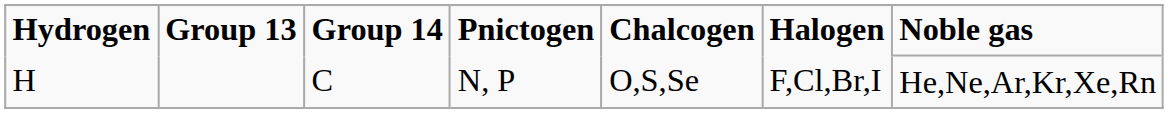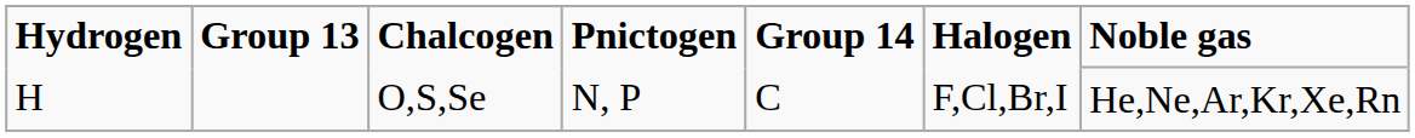 <table class="wikitable floatright" style="margin-left: 0.5em;">
 <tr>
 <td style="border-bottom: none; vertical-align: text-top"><strong>Hydrogen</strong></td>
 <td style="border-bottom: none; vertical-align: text-top"><strong>Group 13</strong></td>
+<td style="border-bottom: none; vertical-align: text-top"><strong>Chalcogen</strong></td>
+<td style="border-bottom: none; vertical-align: text-top"><strong>Pnictogen</strong></td>
 <td style="border-bottom: none; vertical-align: text-top"><strong>Group 14</strong></td>
-<td style="border-bottom: none; vertical-align: text-top"><strong>Pnictogen</strong></td>
-<td style="border-bottom: none; vertical-align: text-top"><strong>Chalcogen</strong></td>
 <td style="border-bottom: none; vertical-align: text-top"><strong>Halogen</strong></td>
 <td style="border-bottom: none; vertical-align: text-top"><strong>Noble gas</strong></td>
 </tr>
 <tr>
 <td style="border-top:none">H</td>
 <td style="border-top:none"></td>
+<td style="border-top:none">O,S,Se</td>
+<td style="border-top:none">N, P</td>
 <td style="border-top:none">C</td>
-<td style="border-top:none">N, P</td>
-<td style="border-top:none">O,S,Se</td>
 <td style="border-top:none">F,Cl,Br,I</td>
 <td>He,Ne,Ar,Kr,Xe,Rn</td>
 </tr>
 </table>
